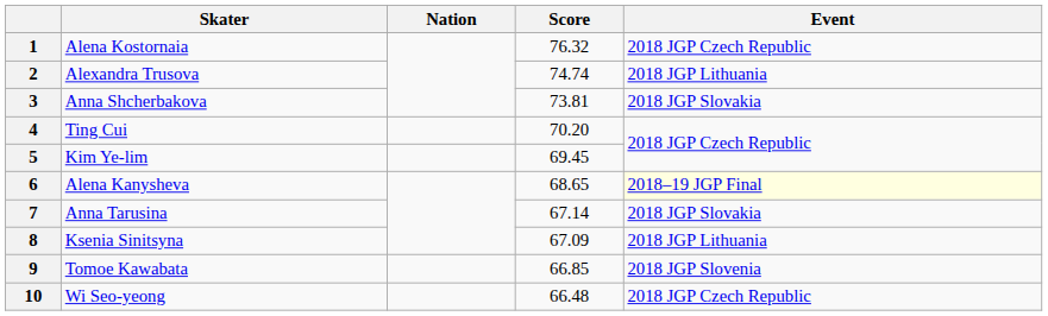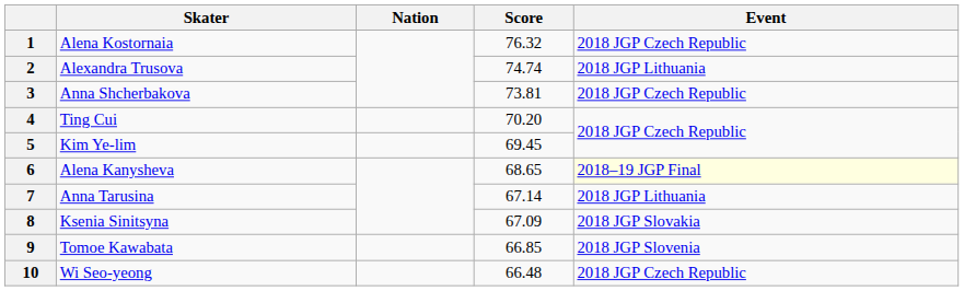 <table class="wikitable sortable" style="text-align:left; width:75%">
 <tr>
 <th scope="col"></th>
 <th scope="col">Skater</th>
 <th scope="col">Nation</th>
 <th scope="col">Score</th>
 <th scope="col">Event</th>
 </tr>
 <tr>
 <th scope="row">1</th>
 <td><a href='#'>Alena Kostornaia</a></td>
 <td rowspan="3"></td>
 <td style="text-align:center;">76.32</td>
 <td><a href='#'>2018 JGP Czech Republic</a></td>
 </tr>
 <tr>
 <th scope="row">2</th>
 <td><a href='#'>Alexandra Trusova</a></td>
 <td style="text-align:center;">74.74</td>
 <td><a href='#'>2018 JGP Lithuania</a></td>
 </tr>
 <tr>
 <th scope="row">3</th>
 <td><a href='#'>Anna Shcherbakova</a></td>
 <td style="text-align:center;">73.81</td>
-<td><a href='#'>2018 JGP Slovakia</a></td>
+<td><a href='#'>2018 JGP Czech Republic</a></td>
 </tr>
 <tr>
 <th scope="row">4</th>
 <td><a href='#'>Ting Cui</a></td>
 <td></td>
 <td style="text-align:center;">70.20</td>
 <td rowspan="2"><a href='#'>2018 JGP Czech Republic</a></td>
 </tr>
 <tr>
 <th scope="row">5</th>
 <td><a href='#'>Kim Ye-lim</a></td>
 <td></td>
 <td style="text-align:center;">69.45</td>
 </tr>
 <tr>
 <th scope="row">6</th>
 <td><a href='#'>Alena Kanysheva</a></td>
 <td rowspan="3"></td>
 <td style="text-align:center;">68.65</td>
 <td style="background: lightyellow;"><a href='#'>2018–19 JGP Final</a></td>
 </tr>
 <tr>
 <th scope="row">7</th>
 <td><a href='#'>Anna Tarusina</a></td>
 <td style="text-align:center;">67.14</td>
-<td><a href='#'>2018 JGP Slovakia</a></td>
+<td><a href='#'>2018 JGP Lithuania</a></td>
 </tr>
 <tr>
 <th scope="row">8</th>
 <td><a href='#'>Ksenia Sinitsyna</a></td>
 <td style="text-align:center;">67.09</td>
-<td><a href='#'>2018 JGP Lithuania</a></td>
+<td><a href='#'>2018 JGP Slovakia</a></td>
 </tr>
 <tr>
 <th scope="row">9</th>
 <td><a href='#'>Tomoe Kawabata</a></td>
 <td></td>
 <td style="text-align:center;">66.85</td>
 <td><a href='#'>2018 JGP Slovenia</a></td>
 </tr>
 <tr>
 <th scope="row">10</th>
 <td><a href='#'>Wi Seo-yeong</a></td>
 <td></td>
 <td style="text-align:center;">66.48</td>
 <td><a href='#'>2018 JGP Czech Republic</a></td>
 </tr>
 </table>
